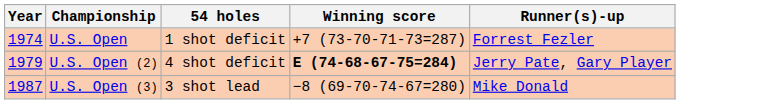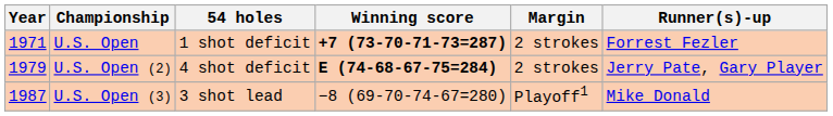 <table class="wikitable">
 <tr>
 <th>Year</th>
 <th>Championship</th>
 <th>54 holes</th>
 <th>Winning score</th>
+<th>Margin</th>
 <th>Runner(s)-up</th>
 </tr>
 <tr style="background:#fbceb1;">
-<td><a href='#'>1974</a></td>
+<td><a href='#'>1971</a></td>
 <td><a href='#'>U.S. Open</a></td>
 <td>1 shot deficit</td>
-<td>+7 (73-70-71-73=287)</td>
+<td><strong>+7 (73-70-71-73=287)</strong></td>
+<td>2 strokes</td>
 <td> <a href='#'>Forrest Fezler</a></td>
 </tr>
 <tr style="background:#fbceb1;">
 <td><a href='#'>1979</a></td>
 <td><a href='#'>U.S. Open</a> <small>(2)</small></td>
 <td>4 shot deficit</td>
 <td><strong>E (74-68-67-75=284)</strong></td>
+<td>2 strokes</td>
 <td> <a href='#'>Jerry Pate</a>,  <a href='#'>Gary Player</a></td>
 </tr>
 <tr style="background:#fbceb1;">
 <td><a href='#'>1987</a></td>
 <td><a href='#'>U.S. Open</a> <small>(3)</small></td>
 <td>3 shot lead</td>
 <td>−8 (69-70-74-67=280)</td>
+<td>Playoff<sup>1</sup></td>
 <td> <a href='#'>Mike Donald</a></td>
 </tr>
 </table>
